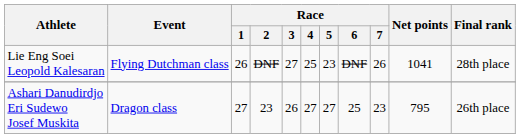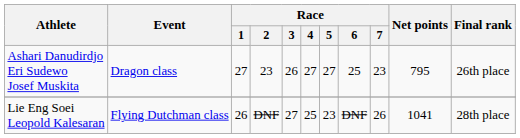 <table class="wikitable" style="font-size:90%">
 <tr>
 <th rowspan=2>Athlete</th>
 <th rowspan=2>Event</th>
 <th colspan=7>Race</th>
 <th rowspan=2>Net points</th>
 <th rowspan=2>Final rank</th>
 </tr>
 <tr style="font-size:95%">
 <th>1</th>
 <th>2</th>
 <th>3</th>
 <th>4</th>
 <th>5</th>
 <th>6</th>
 <th>7</th>
 </tr>
 <tr align=center>
+<td align=left><a href='#'>Ashari Danudirdjo</a><br><a href='#'>Eri Sudewo</a><br><a href='#'>Josef Muskita</a></td>
+<td align=left><a href='#'>Dragon class</a></td>
+<td>27</td>
+<td>23</td>
+<td>26</td>
+<td>27</td>
+<td>27</td>
+<td>25</td>
+<td>23</td>
+<td>795</td>
+<td>26th place</td>
+</tr>
+<tr>
+</tr>
+<tr align=center>
 <td align=left>Lie Eng Soei <br> <a href='#'>Leopold Kalesaran</a></td>
 <td align=left><a href='#'>Flying Dutchman class</a></td>
 <td>26</td>
 <td><s>DNF</s></td>
 <td>27</td>
 <td>25</td>
 <td>23</td>
 <td><s>DNF</s></td>
 <td>26</td>
 <td>1041</td>
 <td>28th place</td>
 </tr>
-<tr>
-</tr>
-<tr align=center>
-<td align=left><a href='#'>Ashari Danudirdjo</a><br><a href='#'>Eri Sudewo</a><br><a href='#'>Josef Muskita</a></td>
-<td align=left><a href='#'>Dragon class</a></td>
-<td>27</td>
-<td>23</td>
-<td>26</td>
-<td>27</td>
-<td>27</td>
-<td>25</td>
-<td>23</td>
-<td>795</td>
-<td>26th place</td>
-</tr>
 </table>
